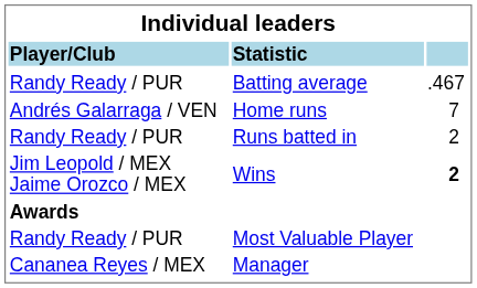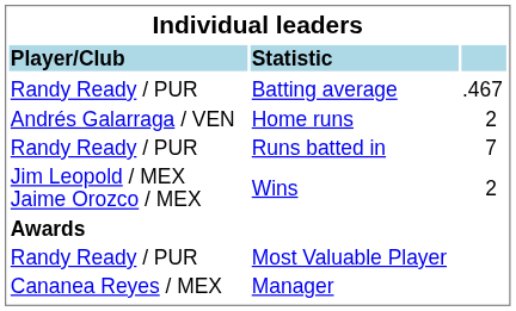 <table cellpadding="1" width="350px" style="font-size: 90%; border: 1px solid gray;">
 <tr align="center" style="font-size: larger;">
 <td colspan=6><strong>Individual leaders</strong></td>
 </tr>
 <tr style="background:lightblue;">
 <td><strong>Player/Club</strong></td>
 <td><strong>Statistic</strong></td>
 <td></td>
 </tr>
 <tr align="center" style="vertical-align: middle;" style="background:lightblue;">
 </tr>
 <tr>
 <td><a href='#'>Randy Ready</a> / PUR</td>
 <td><a href='#'>Batting average</a></td>
 <td>.467</td>
 </tr>
 <tr>
 <td><a href='#'>Andrés Galarraga</a> / VEN</td>
 <td><a href='#'>Home runs</a></td>
-<td>     7</td>
+<td>     2</td>
 </tr>
 <tr>
 <td><a href='#'>Randy Ready</a> / PUR</td>
 <td><a href='#'>Runs batted in</a></td>
-<td>     2</td>
+<td>     7</td>
 </tr>
 <tr>
 <td><a href='#'>Jim Leopold</a> / MEX<br><a href='#'>Jaime Orozco</a> / MEX</td>
 <td><a href='#'>Wins</a></td>
-<td><strong>     2</strong></td>
+<td>     2</td>
 </tr>
 <tr>
 <td><strong>Awards</strong></td>
 </tr>
 <tr>
 <td><a href='#'>Randy Ready</a> / PUR</td>
 <td><a href='#'>Most Valuable Player</a></td>
 </tr>
 <tr>
 <td><a href='#'>Cananea Reyes</a> / MEX</td>
 <td><a href='#'>Manager</a></td>
 <td></td>
 </tr>
 <tr>
 </tr>
 </table>
